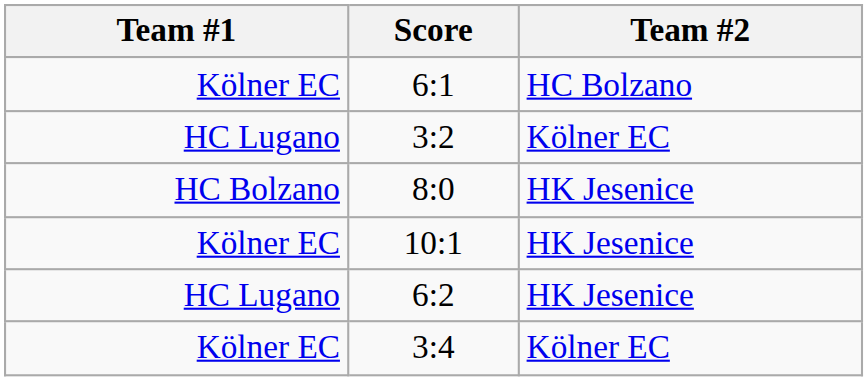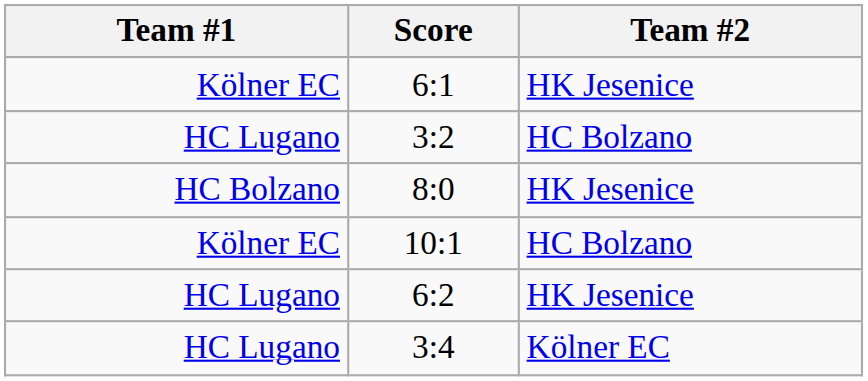 <table class="wikitable" style="text-align: center;">
 <tr>
 <th width=22%>Team #1</th>
 <th width=11%>Score</th>
 <th width=22%>Team #2</th>
 </tr>
 <tr>
 <td style="text-align: right;"><a href='#'>Kölner EC</a> </td>
 <td>6:1</td>
-<td style="text-align: left;"> <a href='#'>HC Bolzano</a></td>
+<td style="text-align: left;"> <a href='#'>HK Jesenice</a></td>
 </tr>
 <tr>
 <td style="text-align: right;"><a href='#'>HC Lugano</a> </td>
 <td>3:2</td>
-<td style="text-align: left;"> <a href='#'>Kölner EC</a></td>
+<td style="text-align: left;"> <a href='#'>HC Bolzano</a></td>
 </tr>
 <tr>
 <td style="text-align: right;"><a href='#'>HC Bolzano</a> </td>
 <td>8:0</td>
 <td style="text-align: left;"> <a href='#'>HK Jesenice</a></td>
 </tr>
 <tr>
 <td style="text-align: right;"><a href='#'>Kölner EC</a> </td>
 <td>10:1</td>
-<td style="text-align: left;"> <a href='#'>HK Jesenice</a></td>
+<td style="text-align: left;"> <a href='#'>HC Bolzano</a></td>
 </tr>
 <tr>
 <td style="text-align: right;"><a href='#'>HC Lugano</a> </td>
 <td>6:2</td>
 <td style="text-align: left;"> <a href='#'>HK Jesenice</a></td>
 </tr>
 <tr>
-<td style="text-align: right;"><a href='#'>Kölner EC</a> </td>
+<td style="text-align: right;"><a href='#'>HC Lugano</a> </td>
 <td>3:4</td>
 <td style="text-align: left;"> <a href='#'>Kölner EC</a></td>
 </tr>
 </table>
